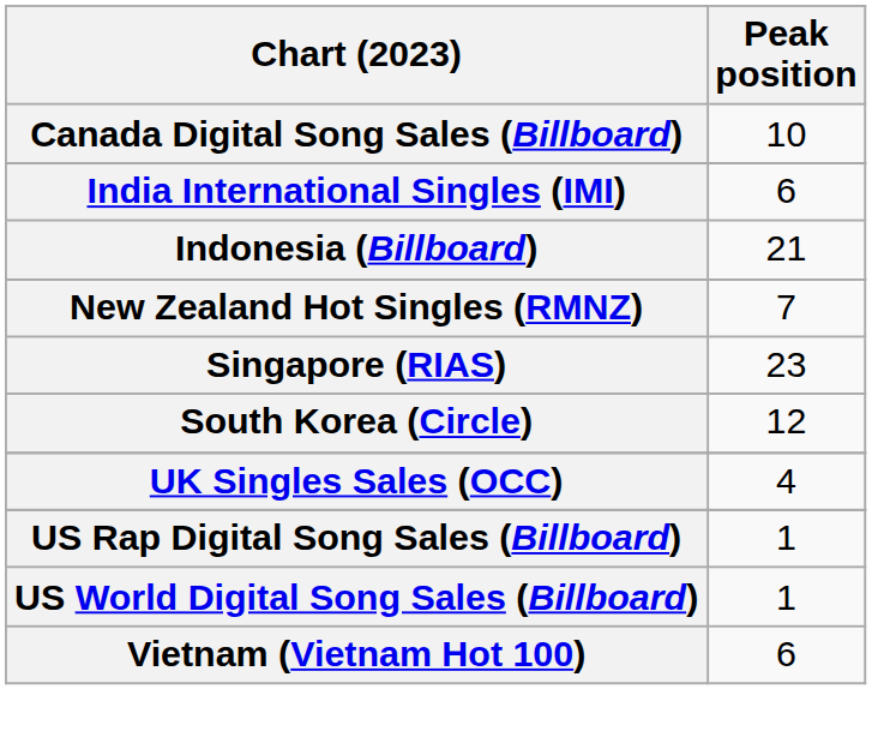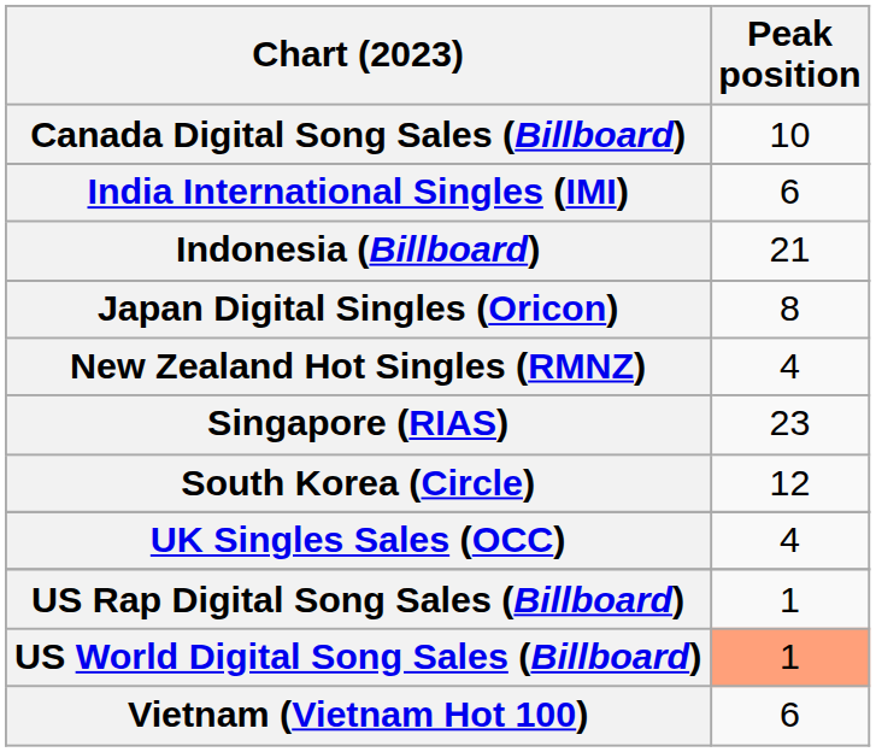 <table class="wikitable sortable plainrowheaders" style="text-align:center">
 <tr>
 <th scope="col">Chart (2023)</th>
 <th scope="col">Peak<br>position</th>
 </tr>
 <tr>
 <th scope="row">Canada Digital Song Sales (<em><a href='#'>Billboard</a></em>)</th>
 <td>10</td>
 </tr>
 <tr>
 </tr>
 <tr>
 </tr>
 <tr>
 <th scope="row"><a href='#'>India International Singles</a> (<a href='#'>IMI</a>)</th>
 <td>6</td>
 </tr>
 <tr>
 <th scope="row">Indonesia (<em><a href='#'>Billboard</a></em>)</th>
 <td>21</td>
 </tr>
 <tr>
 </tr>
 <tr>
+<th scope="row">Japan Digital Singles (<a href='#'>Oricon</a>)</th>
+<td>8</td>
+</tr>
+<tr>
 <th scope="row">New Zealand Hot Singles (<a href='#'>RMNZ</a>)</th>
-<td>7</td>
+<td>4</td>
 </tr>
 <tr>
 <th scope="row">Singapore (<a href='#'>RIAS</a>)</th>
 <td>23</td>
 </tr>
 <tr>
 <th scope="row">South Korea (<a href='#'>Circle</a>)</th>
 <td>12</td>
 </tr>
 <tr>
 </tr>
 <tr>
 <th scope="row"><a href='#'>UK Singles Sales</a> (<a href='#'>OCC</a>)</th>
 <td>4</td>
 </tr>
 <tr>
 </tr>
 <tr>
 </tr>
 <tr>
 <th scope="row">US Rap Digital Song Sales (<em><a href='#'>Billboard</a></em>)</th>
 <td>1</td>
 </tr>
 <tr>
 <th scope="row">US <a href='#'>World Digital Song Sales</a> (<em><a href='#'>Billboard</a></em>)</th>
-<td>1</td>
+<td style="background: lightsalmon;">1</td>
 </tr>
 <tr>
 <th scope="row">Vietnam (<a href='#'>Vietnam Hot 100</a>)</th>
 <td>6</td>
 </tr>
 </table>
